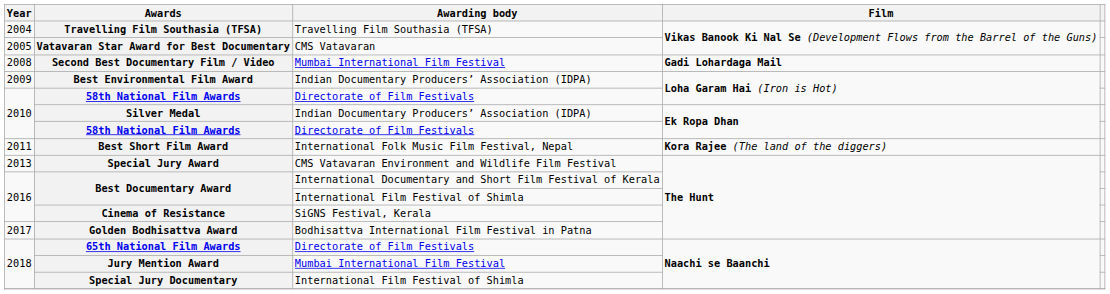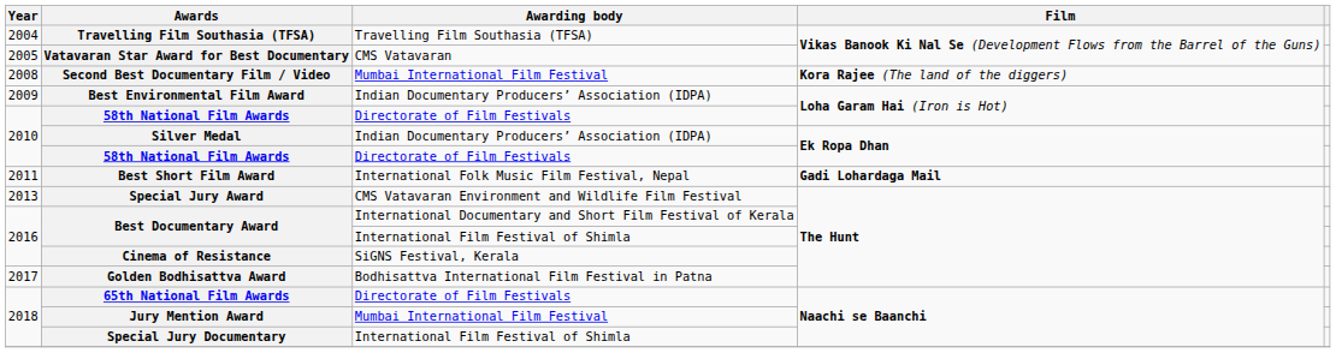 <table class="wikitable plainrowheaders sortable">
 <tr>
 <th scope="col">Year</th>
 <th scope="col">Awards</th>
 <th scope="col">Awarding body</th>
 <th scope="col">Film</th>
 <th scope="col" class="unsortable"></th>
 </tr>
 <tr>
 <td style="text-align:center;">2004</td>
 <th scope="row">Travelling Film Southasia (TFSA)</th>
 <td>Travelling Film Southasia (TFSA)</td>
 <td rowspan="2"><strong>Vikas Banook Ki Nal Se</strong> <em>(Development Flows from the Barrel of the Guns)</em></td>
 <td style="text-align:center;"></td>
 </tr>
 <tr>
 <td style="text-align:center;">2005</td>
 <th scope="row">Vatavaran Star Award for Best Documentary</th>
 <td>CMS Vatavaran</td>
 <td style="text-align:center;"></td>
 </tr>
 <tr>
 <td style="text-align:center;">2008</td>
 <th scope="row">Second Best Documentary Film / Video</th>
 <td><a href='#'>Mumbai International Film Festival</a></td>
-<td><strong>Gadi Lohardaga Mail</strong></td>
+<td><strong>Kora Rajee</strong> <em>(The land of the diggers)</em></td>
 <td style="text-align:center;"></td>
 </tr>
 <tr>
 <td style="text-align:center;">2009</td>
 <th scope="row">Best Environmental Film Award</th>
 <td>Indian Documentary Producers’ Association (IDPA)</td>
 <td rowspan = "2"><strong>Loha Garam Hai</strong> <em>(Iron is Hot)</em></td>
 <td style="text-align:center;"></td>
 </tr>
 <tr>
 <td style="text-align:center;" rowspan="3">2010</td>
 <th scope="row"><a href='#'>58th National Film Awards</a></th>
 <td><a href='#'>Directorate of Film Festivals</a></td>
 <td style="text-align:center;"></td>
 </tr>
 <tr>
 <th scope="row">Silver Medal</th>
 <td>Indian Documentary Producers’ Association (IDPA)</td>
 <td rowspan="2"><strong>Ek Ropa Dhan</strong></td>
 <td style="text-align:center;"></td>
 </tr>
 <tr>
 <th scope="row"><a href='#'>58th National Film Awards</a></th>
 <td><a href='#'>Directorate of Film Festivals</a></td>
 <td style="text-align:center;"></td>
 </tr>
 <tr>
 <td style="text-align:center;">2011</td>
 <th scope="row">Best Short Film Award</th>
 <td>International Folk Music Film Festival, Nepal</td>
-<td><strong>Kora Rajee</strong> <em>(The land of the diggers)</em></td>
+<td><strong>Gadi Lohardaga Mail</strong></td>
 <td style="text-align:center;"></td>
 </tr>
 <tr>
 <td style="text-align:center;">2013</td>
 <th scope="row">Special Jury Award</th>
 <td>CMS Vatavaran Environment and Wildlife Film Festival</td>
 <td rowspan="5"><strong>The Hunt</strong></td>
 <td style="text-align:center;"></td>
 </tr>
 <tr>
 <td style="text-align:center;" rowspan="3">2016</td>
 <th scope="row" rowspan="2">Best Documentary Award</th>
 <td>International Documentary and Short Film Festival of Kerala</td>
 <td style="text-align:center;"></td>
 </tr>
 <tr>
 <td>International Film Festival of Shimla</td>
 <td style="text-align:center;"></td>
 </tr>
 <tr>
 <th scope="row">Cinema of Resistance</th>
 <td>SiGNS Festival, Kerala</td>
 <td style="text-align:center;"></td>
 </tr>
 <tr>
 <td style="text-align:center;">2017</td>
 <th scope="row">Golden Bodhisattva Award</th>
 <td>Bodhisattva International Film Festival in Patna</td>
 <td style="text-align:center;"></td>
 </tr>
 <tr>
 <td style="text-align:center;" rowspan="3">2018</td>
 <th scope="row"><a href='#'>65th National Film Awards</a></th>
 <td><a href='#'>Directorate of Film Festivals</a></td>
 <td rowspan="3"><strong>Naachi se Baanchi</strong></td>
 <td style="text-align:center;"></td>
 </tr>
 <tr>
 <th scope="row">Jury Mention Award</th>
 <td><a href='#'>Mumbai International Film Festival</a></td>
 <td style="text-align:center;"></td>
 </tr>
 <tr>
 <th scope="row">Special Jury Documentary</th>
 <td>International Film Festival of Shimla</td>
 <td style="text-align:center;"></td>
 </tr>
 <tr>
 </tr>
 </table>
